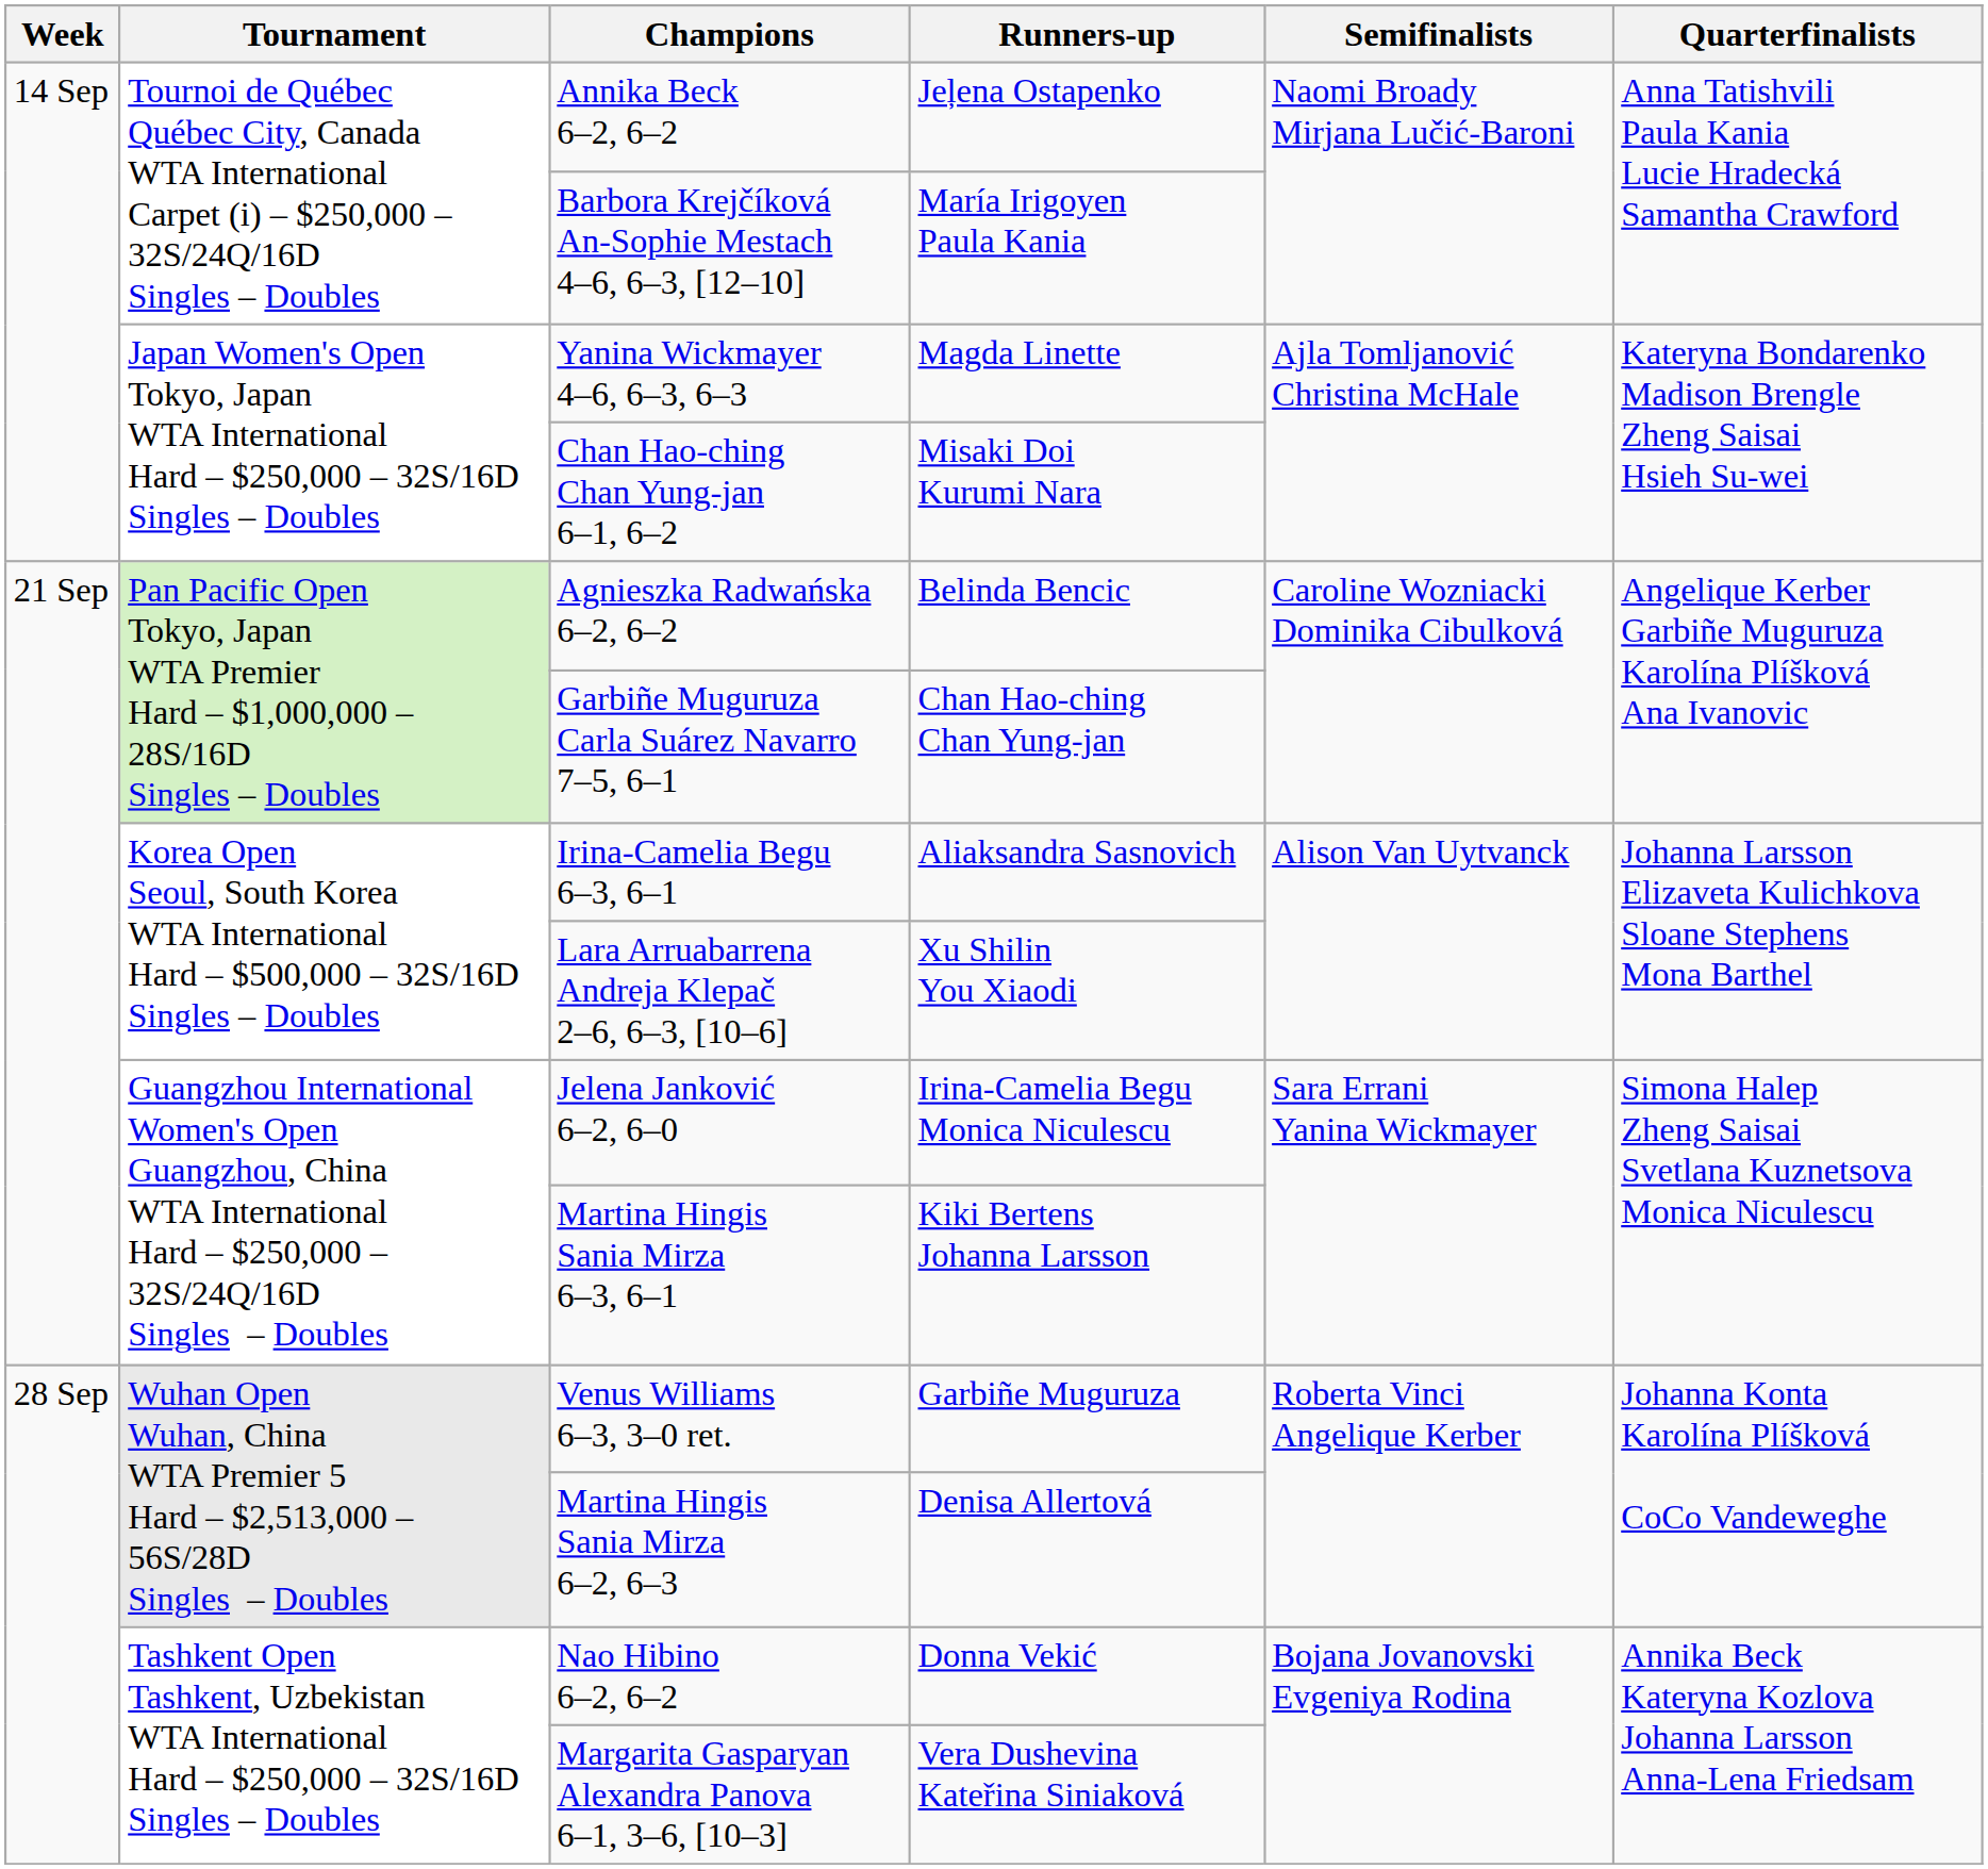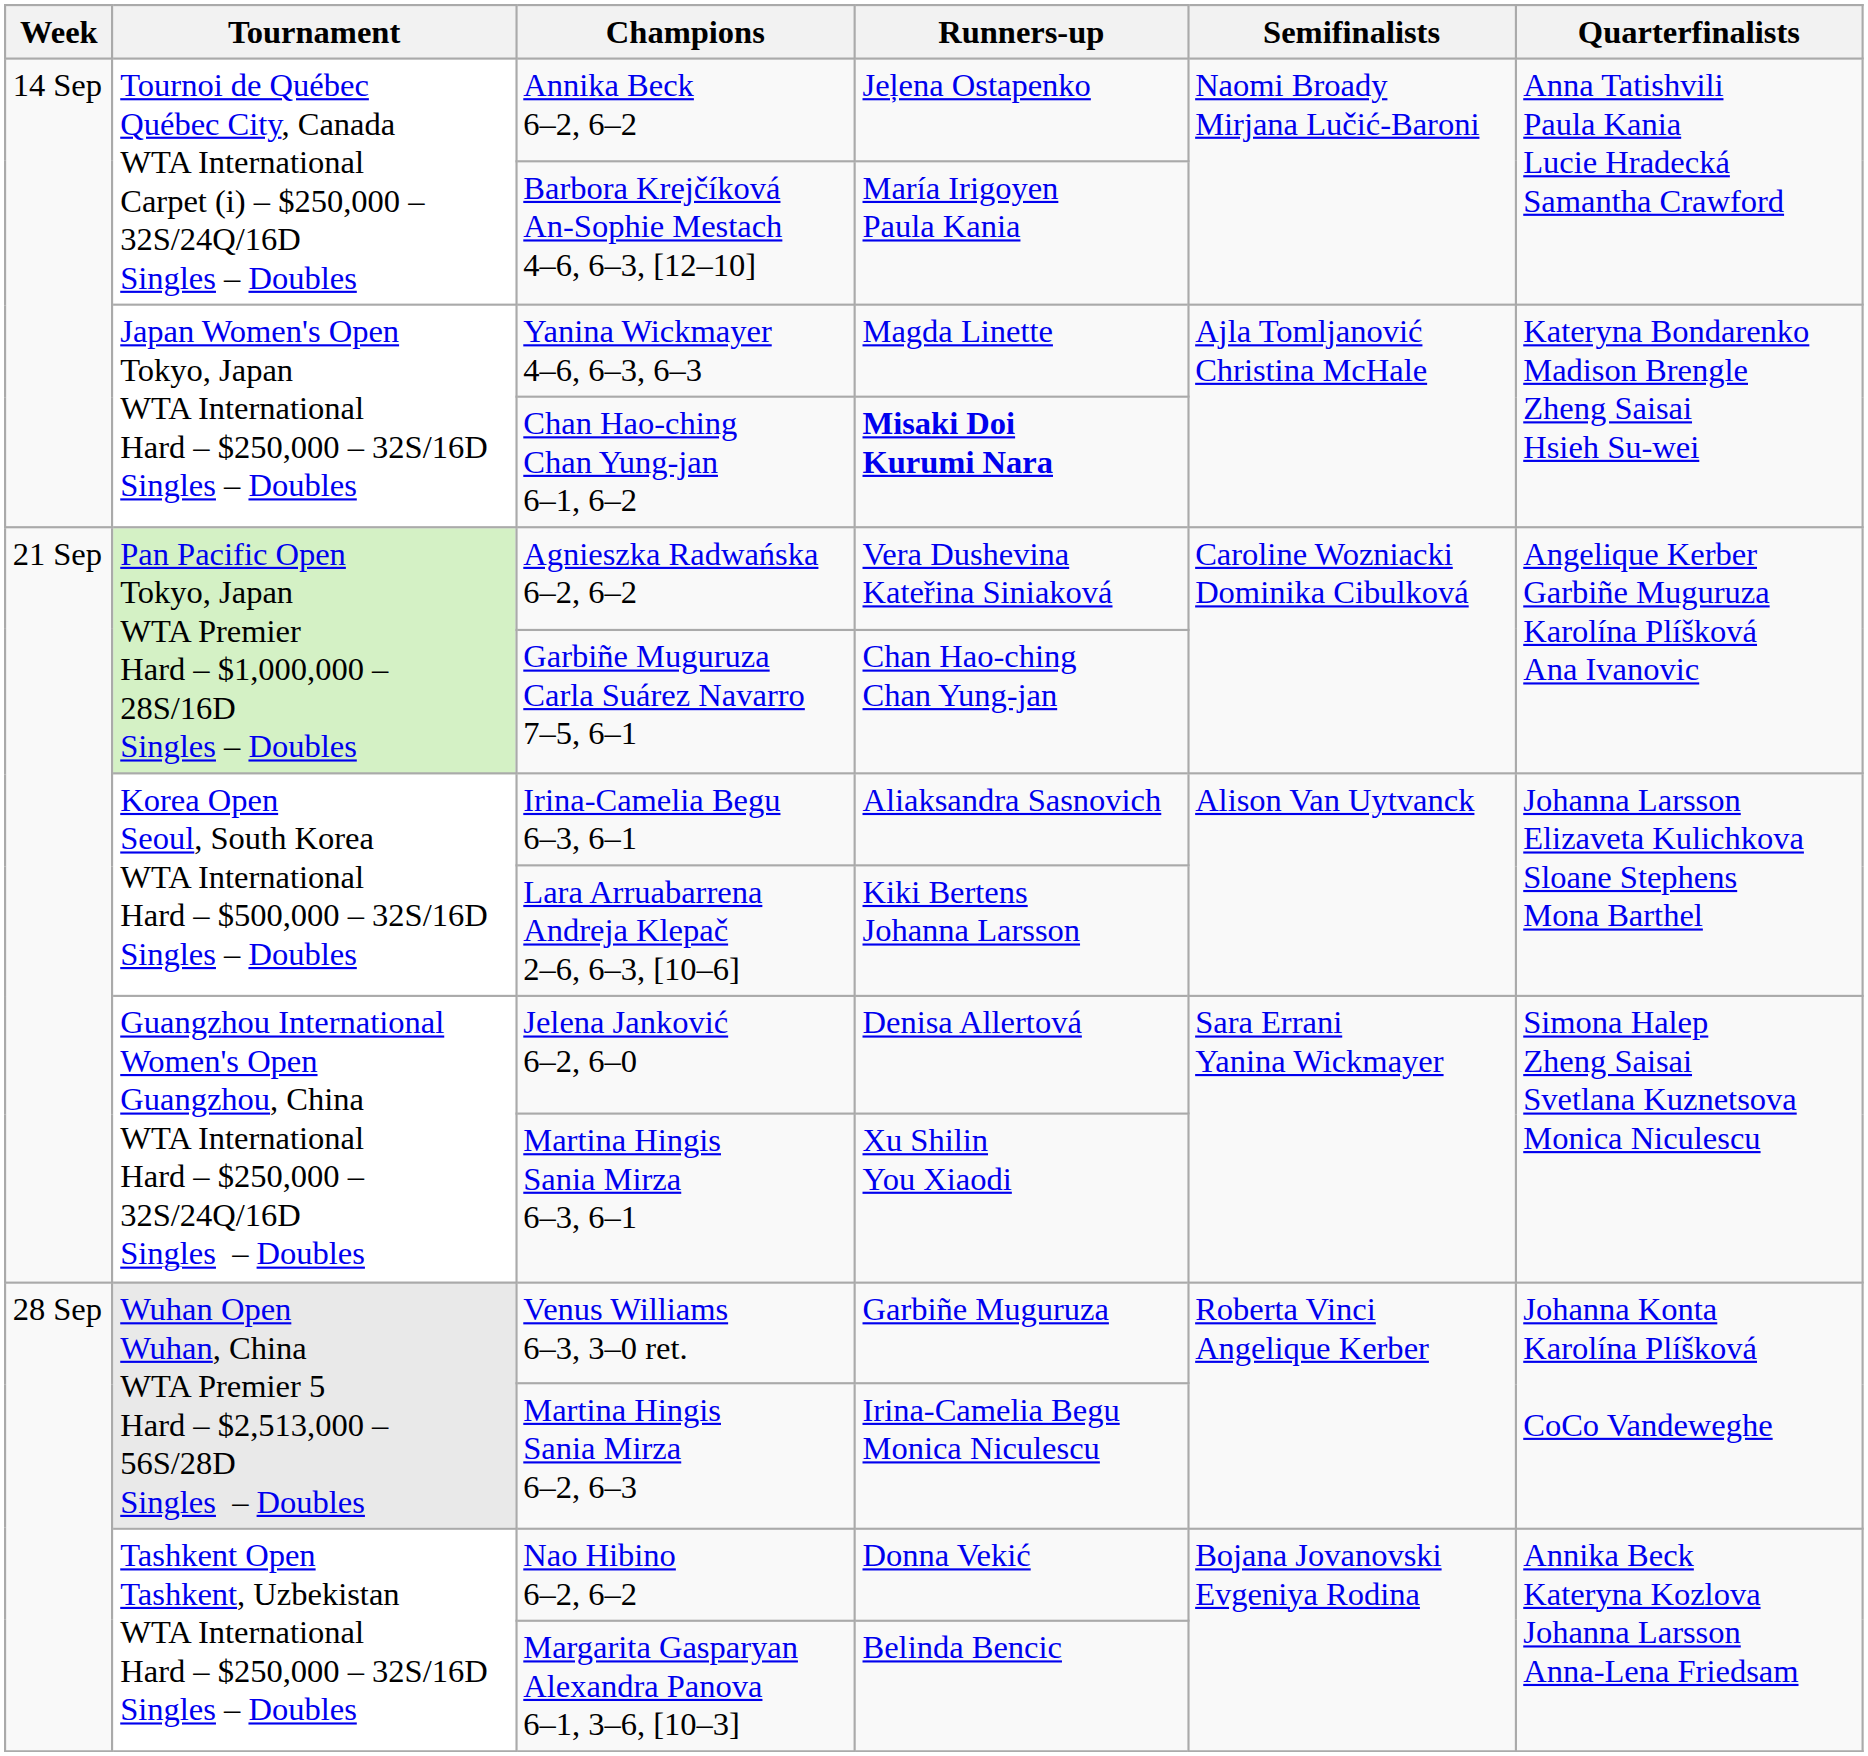 <table class=wikitable style=font-size:95%>
 <tr>
 <th style="width:48px;">Week</th>
 <th style="width:248px;">Tournament</th>
 <th style="width:200px;">Champions</th>
 <th style="width:200px;">Runners-up</th>
 <th style="width:190px;">Semifinalists</th>
 <th style="width:190px;">Quarterfinalists</th>
 </tr>
 <tr valign=top>
 <td rowspan=4>14 Sep</td>
 <td style="background:#fff;" rowspan="2"><a href='#'>Tournoi de Québec</a><br> <a href='#'>Québec City</a>, Canada<br>WTA International<br>Carpet (i) – $250,000 – 32S/24Q/16D<br><a href='#'>Singles</a> – <a href='#'>Doubles</a></td>
 <td> <a href='#'>Annika Beck</a><br>6–2, 6–2</td>
 <td> <a href='#'>Jeļena Ostapenko</a></td>
 <td rowspan=2> <a href='#'>Naomi Broady</a> <br>  <a href='#'>Mirjana Lučić-Baroni</a></td>
 <td rowspan=2> <a href='#'>Anna Tatishvili</a> <br> <a href='#'>Paula Kania</a> <br>  <a href='#'>Lucie Hradecká</a> <br>  <a href='#'>Samantha Crawford</a></td>
 </tr>
 <tr valign=top>
 <td> <a href='#'>Barbora Krejčíková</a> <br> <a href='#'>An-Sophie Mestach</a><br> 4–6, 6–3, [12–10]</td>
 <td> <a href='#'>María Irigoyen</a><br> <a href='#'>Paula Kania</a></td>
 </tr>
 <tr valign=top>
 <td style="background:#fff;" rowspan="2"><a href='#'>Japan Women's Open</a><br>  Tokyo, Japan<br>WTA International<br>Hard – $250,000 – 32S/16D<br><a href='#'>Singles</a> – <a href='#'>Doubles</a></td>
 <td> <a href='#'>Yanina Wickmayer</a><br>4–6, 6–3, 6–3</td>
 <td> <a href='#'>Magda Linette</a></td>
 <td rowspan=2> <a href='#'>Ajla Tomljanović</a> <br>  <a href='#'>Christina McHale</a></td>
 <td rowspan=2> <a href='#'>Kateryna Bondarenko</a> <br> <a href='#'>Madison Brengle</a> <br> <a href='#'>Zheng Saisai</a> <br>  <a href='#'>Hsieh Su-wei</a></td>
 </tr>
 <tr valign=top>
 <td> <a href='#'>Chan Hao-ching</a><br> <a href='#'>Chan Yung-jan</a><br>6–1, 6–2</td>
-<td> <a href='#'>Misaki Doi</a><br> <a href='#'>Kurumi Nara</a></td>
+<td><strong> <a href='#'>Misaki Doi</a><br> <a href='#'>Kurumi Nara</a></strong></td>
 </tr>
 <tr valign=top>
 <td rowspan=6>21 Sep</td>
 <td style="background:#D4F1C5;" rowspan="2"><a href='#'>Pan Pacific Open</a><br> Tokyo, Japan<br>WTA Premier<br>Hard – $1,000,000 – 28S/16D<br><a href='#'>Singles</a> – <a href='#'>Doubles</a></td>
 <td> <a href='#'>Agnieszka Radwańska</a> <br> 6–2, 6–2</td>
-<td> <a href='#'>Belinda Bencic</a></td>
+<td> <a href='#'>Vera Dushevina</a><br> <a href='#'>Kateřina Siniaková</a></td>
 <td rowspan=2> <a href='#'>Caroline Wozniacki</a><br>  <a href='#'>Dominika Cibulková</a></td>
 <td rowspan=2> <a href='#'>Angelique Kerber</a> <br> <a href='#'>Garbiñe Muguruza</a><br> <a href='#'>Karolína Plíšková</a> <br>  <a href='#'>Ana Ivanovic</a></td>
 </tr>
 <tr valign=top>
 <td> <a href='#'>Garbiñe Muguruza</a><br> <a href='#'>Carla Suárez Navarro</a><br>7–5, 6–1</td>
 <td> <a href='#'>Chan Hao-ching</a><br> <a href='#'>Chan Yung-jan</a></td>
 </tr>
 <tr valign=top>
 <td style="background:#fff;" rowspan="2"><a href='#'>Korea Open</a><br>  <a href='#'>Seoul</a>, South Korea<br>WTA International<br>Hard – $500,000 – 32S/16D<br><a href='#'>Singles</a> – <a href='#'>Doubles</a></td>
 <td> <a href='#'>Irina-Camelia Begu</a> <br> 6–3, 6–1</td>
 <td> <a href='#'>Aliaksandra Sasnovich</a></td>
 <td rowspan=2> <a href='#'>Alison Van Uytvanck</a> <br>  </td>
 <td rowspan=2> <a href='#'>Johanna Larsson</a> <br> <a href='#'>Elizaveta Kulichkova</a> <br> <a href='#'>Sloane Stephens</a><br>  <a href='#'>Mona Barthel</a></td>
 </tr>
 <tr valign=top>
 <td> <a href='#'>Lara Arruabarrena</a> <br>  <a href='#'>Andreja Klepač</a><br> 2–6, 6–3, [10–6]</td>
-<td> <a href='#'>Xu Shilin</a><br> <a href='#'>You Xiaodi</a></td>
+<td> <a href='#'>Kiki Bertens</a> <br> <a href='#'>Johanna Larsson</a></td>
 </tr>
 <tr valign=top>
 <td style="background:#fff;" rowspan="2"><a href='#'>Guangzhou International Women's Open</a><br>  <a href='#'>Guangzhou</a>, China<br>WTA International<br>Hard – $250,000 – 32S/24Q/16D<br><a href='#'>Singles</a>  – <a href='#'>Doubles</a></td>
 <td> <a href='#'>Jelena Janković</a><br>6–2, 6–0</td>
-<td> <a href='#'>Irina-Camelia Begu</a><br> <a href='#'>Monica Niculescu</a></td>
+<td> <a href='#'>Denisa Allertová</a></td>
 <td rowspan=2> <a href='#'>Sara Errani</a> <br>  <a href='#'>Yanina Wickmayer</a></td>
 <td rowspan=2> <a href='#'>Simona Halep</a><br> <a href='#'>Zheng Saisai</a>  <br> <a href='#'>Svetlana Kuznetsova</a> <br>  <a href='#'>Monica Niculescu</a></td>
 </tr>
 <tr valign=top>
 <td> <a href='#'>Martina Hingis</a><br> <a href='#'>Sania Mirza</a><br>6–3, 6–1</td>
-<td> <a href='#'>Kiki Bertens</a> <br> <a href='#'>Johanna Larsson</a></td>
+<td> <a href='#'>Xu Shilin</a><br> <a href='#'>You Xiaodi</a></td>
 </tr>
 <tr valign=top>
 <td rowspan=4>28 Sep</td>
 <td style="background:#E9E9E9;" rowspan="2"><a href='#'>Wuhan Open</a><br>  <a href='#'>Wuhan</a>, China<br>WTA Premier 5<br>Hard – $2,513,000 – 56S/28D<br><a href='#'>Singles</a>  – <a href='#'>Doubles</a></td>
 <td> <a href='#'>Venus Williams</a><br>6–3, 3–0 ret.</td>
 <td> <a href='#'>Garbiñe Muguruza</a></td>
 <td rowspan=2> <a href='#'>Roberta Vinci</a><br> <a href='#'>Angelique Kerber</a></td>
 <td rowspan=2> <a href='#'>Johanna Konta</a> <br> <a href='#'>Karolína Plíšková</a> <br> <br> <a href='#'>CoCo Vandeweghe</a></td>
 </tr>
 <tr valign=top>
 <td> <a href='#'>Martina Hingis</a><br> <a href='#'>Sania Mirza</a><br>6–2, 6–3</td>
-<td> <a href='#'>Denisa Allertová</a></td>
+<td> <a href='#'>Irina-Camelia Begu</a><br> <a href='#'>Monica Niculescu</a></td>
 </tr>
 <tr valign=top>
 <td style="background:#fff;" rowspan="2"><a href='#'>Tashkent Open</a><br> <a href='#'>Tashkent</a>, Uzbekistan<br>WTA International<br>Hard – $250,000 – 32S/16D<br><a href='#'>Singles</a> – <a href='#'>Doubles</a></td>
 <td> <a href='#'>Nao Hibino</a><br>6–2, 6–2</td>
 <td> <a href='#'>Donna Vekić</a></td>
 <td rowspan=2> <a href='#'>Bojana Jovanovski</a><br>  <a href='#'>Evgeniya Rodina</a></td>
 <td rowspan=2> <a href='#'>Annika Beck</a><br> <a href='#'>Kateryna Kozlova</a> <br> <a href='#'>Johanna Larsson</a> <br>  <a href='#'>Anna-Lena Friedsam</a></td>
 </tr>
 <tr valign=top>
 <td> <a href='#'>Margarita Gasparyan</a><br> <a href='#'>Alexandra Panova</a><br>6–1, 3–6, [10–3]</td>
-<td> <a href='#'>Vera Dushevina</a><br> <a href='#'>Kateřina Siniaková</a></td>
+<td> <a href='#'>Belinda Bencic</a></td>
 </tr>
 </table>
